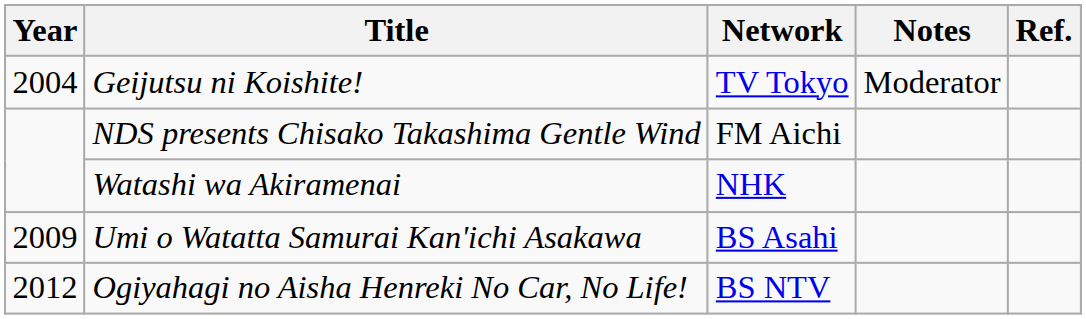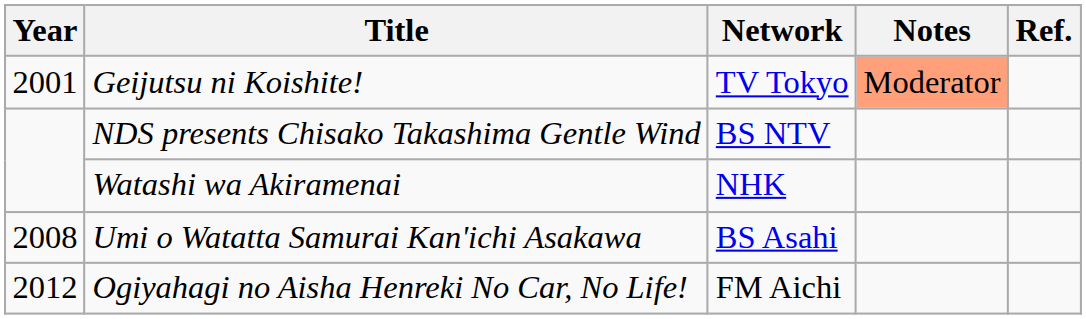 <table class="wikitable">
 <tr>
 <th>Year</th>
 <th>Title</th>
 <th>Network</th>
 <th>Notes</th>
 <th>Ref.</th>
 </tr>
 <tr>
-<td>2004</td>
+<td>2001</td>
 <td><em>Geijutsu ni Koishite!</em></td>
 <td><a href='#'>TV Tokyo</a></td>
-<td>Moderator</td>
+<td style="background: lightsalmon;">Moderator</td>
 <td></td>
 </tr>
 <tr>
 <td rowspan="2"></td>
 <td><em>NDS presents Chisako Takashima Gentle Wind</em></td>
-<td>FM Aichi</td>
+<td><a href='#'>BS NTV</a></td>
 <td></td>
 <td></td>
 </tr>
 <tr>
 <td><em>Watashi wa Akiramenai</em></td>
 <td><a href='#'>NHK</a></td>
 <td></td>
 <td></td>
 </tr>
 <tr>
-<td>2009</td>
+<td>2008</td>
 <td><em>Umi o Watatta Samurai Kan'ichi Asakawa</em></td>
 <td><a href='#'>BS Asahi</a></td>
 <td></td>
 <td></td>
 </tr>
 <tr>
 <td>2012</td>
 <td><em>Ogiyahagi no Aisha Henreki No Car, No Life!</em></td>
-<td><a href='#'>BS NTV</a></td>
+<td>FM Aichi</td>
 <td></td>
 <td></td>
 </tr>
 </table>
